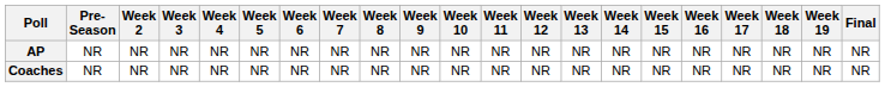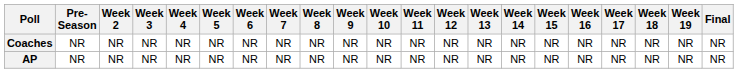 <table class="wikitable" style="white-space:nowrap;font-size:90%">
 <tr>
 <th>Poll</th>
 <th>Pre-<br>Season</th>
 <th>Week<br>2</th>
 <th>Week<br>3</th>
 <th>Week<br>4</th>
 <th>Week<br>5</th>
 <th>Week<br>6</th>
 <th>Week<br>7</th>
 <th>Week<br>8</th>
 <th>Week<br>9</th>
 <th>Week<br>10</th>
 <th>Week<br>11</th>
 <th>Week<br>12</th>
 <th>Week<br>13</th>
 <th>Week<br>14</th>
 <th>Week<br>15</th>
 <th>Week<br>16</th>
 <th>Week<br>17</th>
 <th>Week<br>18</th>
 <th>Week<br>19</th>
 <th>Final</th>
 </tr>
 <tr style="text-align:center;">
+<th>Coaches</th>
+<td style="background:#FFF;">NR</td>
+<td style="background:#FFF;">NR</td>
+<td style="background:#FFF;">NR</td>
+<td style="background:#FFF;">NR</td>
+<td style="background:#FFF;">NR</td>
+<td style="background:#FFF;">NR</td>
+<td style="background:#FFF;">NR</td>
+<td style="background:#FFF;">NR</td>
+<td style="background:#FFF;">NR</td>
+<td style="background:#FFF;">NR</td>
+<td style="background:#FFF;">NR</td>
+<td style="background:#FFF;">NR</td>
+<td style="background:#FFF;">NR</td>
+<td style="background:#FFF;">NR</td>
+<td style="background:#FFF;">NR</td>
+<td style="background:#FFF;">NR</td>
+<td style="background:#FFF;">NR</td>
+<td style="background:#FFF;">NR</td>
+<td style="background:#FFF;">NR</td>
+<td style="background:#FFF;">NR</td>
+</tr>
+<tr style="text-align:center;">
 <th>AP</th>
 <td style="background:#FFF;">NR</td>
 <td style="background:#FFF;">NR</td>
 <td style="background:#FFF;">NR</td>
 <td style="background:#FFF;">NR</td>
 <td style="background:#FFF;">NR</td>
 <td style="background:#FFF;">NR</td>
 <td style="background:#FFF;">NR</td>
 <td style="background:#FFF;">NR</td>
 <td style="background:#FFF;">NR</td>
 <td style="background:#FFF;">NR</td>
 <td style="background:#FFF;">NR</td>
 <td style="background:#FFF;">NR</td>
 <td style="background:#FFF;">NR</td>
 <td style="background:#FFF;">NR</td>
 <td style="background:#FFF;">NR</td>
 <td style="background:#FFF;">NR</td>
 <td style="background:#FFF;">NR</td>
 <td style="background:#FFF;">NR</td>
 <td style="background:#FFF;">NR</td>
 <td style="background:#FFF;">NR</td>
 </tr>
-<tr style="text-align:center;">
-<th>Coaches</th>
-<td style="background:#FFF;">NR</td>
-<td style="background:#FFF;">NR</td>
-<td style="background:#FFF;">NR</td>
-<td style="background:#FFF;">NR</td>
-<td style="background:#FFF;">NR</td>
-<td style="background:#FFF;">NR</td>
-<td style="background:#FFF;">NR</td>
-<td style="background:#FFF;">NR</td>
-<td style="background:#FFF;">NR</td>
-<td style="background:#FFF;">NR</td>
-<td style="background:#FFF;">NR</td>
-<td style="background:#FFF;">NR</td>
-<td style="background:#FFF;">NR</td>
-<td style="background:#FFF;">NR</td>
-<td style="background:#FFF;">NR</td>
-<td style="background:#FFF;">NR</td>
-<td style="background:#FFF;">NR</td>
-<td style="background:#FFF;">NR</td>
-<td style="background:#FFF;">NR</td>
-<td style="background:#FFF;">NR</td>
-</tr>
 </table>
